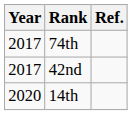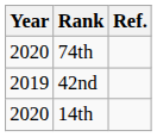 <table class="wikitable sortable">
 <tr>
 <th>Year</th>
 <th>Rank</th>
 <th class="unsortable">Ref.</th>
 </tr>
 <tr>
-<td>2017</td>
+<td>2020</td>
 <td>74th</td>
 <td></td>
 </tr>
 <tr>
-<td>2017</td>
+<td>2019</td>
 <td>42nd</td>
 <td></td>
 </tr>
 <tr>
 <td>2020</td>
 <td>14th</td>
 <td></td>
 </tr>
 </table>
